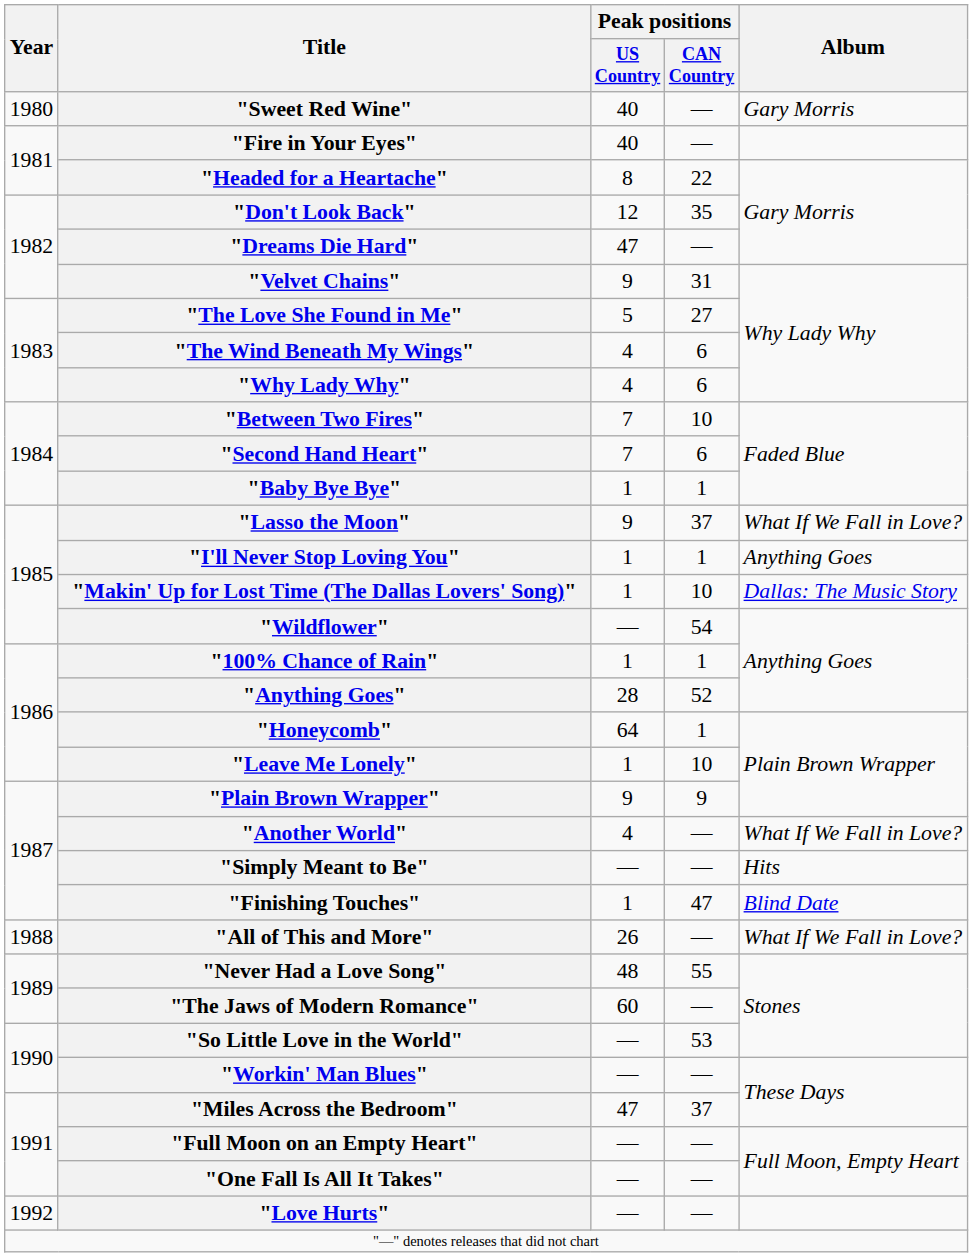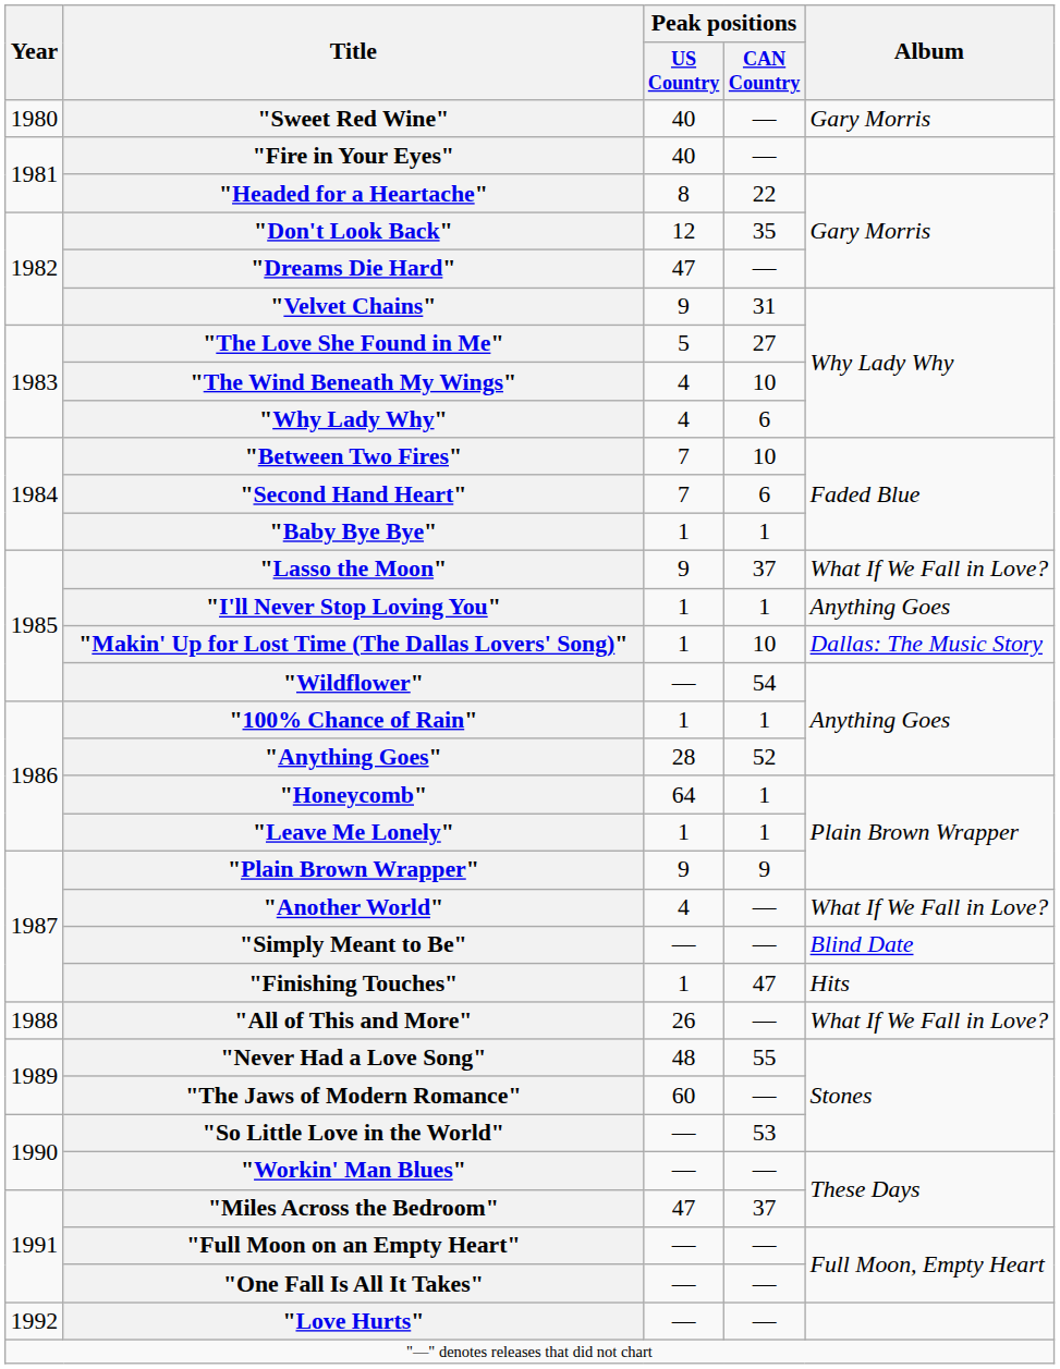 <table class="wikitable plainrowheaders" style="text-align:center;">
 <tr>
 <th rowspan="2">Year</th>
 <th rowspan="2" style="width:24em;">Title</th>
 <th colspan="2">Peak positions</th>
 <th rowspan="2">Album</th>
 </tr>
 <tr style="font-size:smaller;">
 <th width="45"><a href='#'>US Country</a><br></th>
 <th width="45"><a href='#'>CAN Country</a><br></th>
 </tr>
 <tr>
 <td>1980</td>
 <th scope="row">"Sweet Red Wine"</th>
 <td>40</td>
 <td>—</td>
 <td align="left"><em>Gary Morris</em></td>
 </tr>
 <tr>
 <td rowspan="2">1981</td>
 <th scope="row">"Fire in Your Eyes"</th>
 <td>40</td>
 <td>—</td>
 <td></td>
 </tr>
 <tr>
 <th scope="row">"<a href='#'>Headed for a Heartache</a>"</th>
 <td>8</td>
 <td>22</td>
 <td align="left" rowspan="3"><em>Gary Morris</em></td>
 </tr>
 <tr>
 <td rowspan="3">1982</td>
 <th scope="row">"<a href='#'>Don't Look Back</a>"</th>
 <td>12</td>
 <td>35</td>
 </tr>
 <tr>
 <th scope="row">"<a href='#'>Dreams Die Hard</a>"</th>
 <td>47</td>
 <td>—</td>
 </tr>
 <tr>
 <th scope="row">"<a href='#'>Velvet Chains</a>"</th>
 <td>9</td>
 <td>31</td>
 <td align="left" rowspan="4"><em>Why Lady Why</em></td>
 </tr>
 <tr>
 <td rowspan="3">1983</td>
 <th scope="row">"<a href='#'>The Love She Found in Me</a>"</th>
 <td>5</td>
 <td>27</td>
 </tr>
 <tr>
 <th scope="row">"<a href='#'>The Wind Beneath My Wings</a>"</th>
 <td>4</td>
-<td>6</td>
+<td>10</td>
 </tr>
 <tr>
 <th scope="row">"<a href='#'>Why Lady Why</a>"</th>
 <td>4</td>
 <td>6</td>
 </tr>
 <tr>
 <td rowspan="3">1984</td>
 <th scope="row">"<a href='#'>Between Two Fires</a>"</th>
 <td>7</td>
 <td>10</td>
 <td align="left" rowspan="3"><em>Faded Blue</em></td>
 </tr>
 <tr>
 <th scope="row">"<a href='#'>Second Hand Heart</a>"</th>
 <td>7</td>
 <td>6</td>
 </tr>
 <tr>
 <th scope="row">"<a href='#'>Baby Bye Bye</a>"</th>
 <td>1</td>
 <td>1</td>
 </tr>
 <tr>
 <td rowspan="4">1985</td>
 <th scope="row">"<a href='#'>Lasso the Moon</a>"</th>
 <td>9</td>
 <td>37</td>
 <td align="left"><em>What If We Fall in Love?</em></td>
 </tr>
 <tr>
 <th scope="row">"<a href='#'>I'll Never Stop Loving You</a>"</th>
 <td>1</td>
 <td>1</td>
 <td align="left"><em>Anything Goes</em></td>
 </tr>
 <tr>
 <th scope="row">"<a href='#'>Makin' Up for Lost Time (The Dallas Lovers' Song)</a>"<br></th>
 <td>1</td>
 <td>10</td>
 <td align="left"><em><a href='#'>Dallas: The Music Story</a></em></td>
 </tr>
 <tr>
 <th scope="row">"<a href='#'>Wildflower</a>"</th>
 <td>—</td>
 <td>54</td>
 <td align="left" rowspan="3"><em>Anything Goes</em></td>
 </tr>
 <tr>
 <td rowspan="4">1986</td>
 <th scope="row">"<a href='#'>100% Chance of Rain</a>"</th>
 <td>1</td>
 <td>1</td>
 </tr>
 <tr>
 <th scope="row">"<a href='#'>Anything Goes</a>"</th>
 <td>28</td>
 <td>52</td>
 </tr>
 <tr>
 <th scope="row">"<a href='#'>Honeycomb</a>"</th>
 <td>64</td>
 <td>1</td>
 <td align="left" rowspan="3"><em>Plain Brown Wrapper</em></td>
 </tr>
 <tr>
 <th scope="row">"<a href='#'>Leave Me Lonely</a>"</th>
 <td>1</td>
-<td>10</td>
+<td>1</td>
 </tr>
 <tr>
 <td rowspan="4">1987</td>
 <th scope="row">"<a href='#'>Plain Brown Wrapper</a>"</th>
 <td>9</td>
 <td>9</td>
 </tr>
 <tr>
 <th scope="row">"<a href='#'>Another World</a>" </th>
 <td>4</td>
 <td>—</td>
 <td align="left"><em>What If We Fall in Love?</em></td>
 </tr>
 <tr>
 <th scope="row">"Simply Meant to Be" </th>
 <td>—</td>
 <td>—</td>
-<td align="left"><em>Hits</em></td>
+<td align="left"><em><a href='#'>Blind Date</a></em> </td>
 </tr>
 <tr>
 <th scope="row">"Finishing Touches"</th>
 <td>1</td>
 <td>47</td>
-<td align="left"><em><a href='#'>Blind Date</a></em> </td>
+<td align="left"><em>Hits</em></td>
 </tr>
 <tr>
 <td>1988</td>
 <th scope="row">"All of This and More" </th>
 <td>26</td>
 <td>—</td>
 <td align="left"><em>What If We Fall in Love?</em></td>
 </tr>
 <tr>
 <td rowspan="2">1989</td>
 <th scope="row">"Never Had a Love Song"</th>
 <td>48</td>
 <td>55</td>
 <td align="left" rowspan="3"><em>Stones</em></td>
 </tr>
 <tr>
 <th scope="row">"The Jaws of Modern Romance"</th>
 <td>60</td>
 <td>—</td>
 </tr>
 <tr>
 <td rowspan="2">1990</td>
 <th scope="row">"So Little Love in the World"</th>
 <td>—</td>
 <td>53</td>
 </tr>
 <tr>
 <th scope="row">"<a href='#'>Workin' Man Blues</a>"</th>
 <td>—</td>
 <td>—</td>
 <td align="left" rowspan="2"><em>These Days</em></td>
 </tr>
 <tr>
 <td rowspan="3">1991</td>
 <th scope="row">"Miles Across the Bedroom"</th>
 <td>47</td>
 <td>37</td>
 </tr>
 <tr>
 <th scope="row">"Full Moon on an Empty Heart"</th>
 <td>—</td>
 <td>—</td>
 <td rowspan="2" align="left"><em>Full Moon, Empty Heart</em></td>
 </tr>
 <tr>
 <th scope="row">"One Fall Is All It Takes"</th>
 <td>—</td>
 <td>—</td>
 </tr>
 <tr>
 <td>1992</td>
 <th scope="row">"<a href='#'>Love Hurts</a>"</th>
 <td>—</td>
 <td>—</td>
 <td></td>
 </tr>
 <tr>
 <td colspan="5" style="font-size:8pt">"—" denotes releases that did not chart</td>
 </tr>
 </table>
